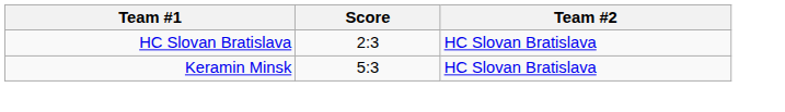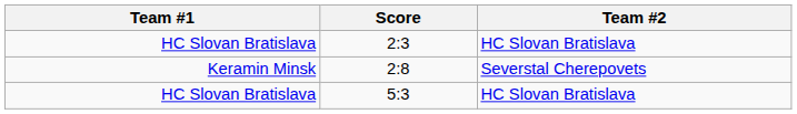 <table class="wikitable" style="text-align: center;">
 <tr>
 <th width=22%>Team #1</th>
 <th width=11%>Score</th>
 <th width=22%>Team #2</th>
 </tr>
 <tr>
 <td style="text-align: right;"><a href='#'>HC Slovan Bratislava</a> </td>
 <td>2:3</td>
 <td style="text-align: left;"> <a href='#'>HC Slovan Bratislava</a></td>
 </tr>
 <tr>
 <td style="text-align: right;"><a href='#'>Keramin Minsk</a> </td>
+<td>2:8</td>
+<td style="text-align: left;"> <a href='#'>Severstal Cherepovets</a></td>
+</tr>
+<tr>
+<td style="text-align: right;"><a href='#'>HC Slovan Bratislava</a> </td>
 <td>5:3</td>
 <td style="text-align: left;"> <a href='#'>HC Slovan Bratislava</a></td>
 </tr>
 </table>
